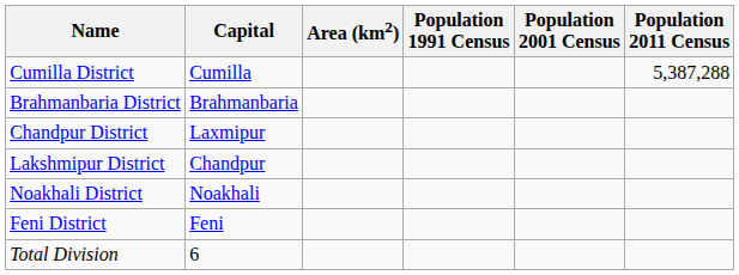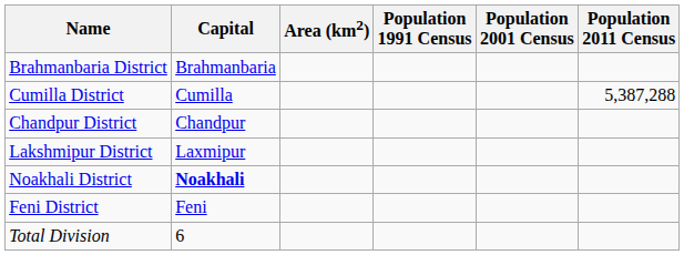 <table class="wikitable sortable" style="margin-bottom: 0;">
 <tr>
 <th>Name</th>
 <th>Capital</th>
 <th>Area (km<sup>2</sup>)</th>
 <th>Population <br> 1991 Census</th>
 <th>Population <br> 2001 Census</th>
 <th>Population <br> 2011 Census</th>
 </tr>
 <tr>
+<td><a href='#'>Brahmanbaria District</a></td>
+<td><a href='#'>Brahmanbaria</a></td>
+<td align="right"></td>
+<td align="right"></td>
+<td align="right"></td>
+<td align="right"></td>
+</tr>
+<tr>
 <td><a href='#'>Cumilla District</a></td>
 <td><a href='#'>Cumilla</a></td>
 <td align="right"></td>
 <td align="right"></td>
 <td align="right"></td>
 <td align="right">5,387,288</td>
 </tr>
 <tr>
-<td><a href='#'>Brahmanbaria District</a></td>
-<td><a href='#'>Brahmanbaria</a></td>
+<td><a href='#'>Chandpur District</a></td>
+<td><a href='#'>Chandpur</a></td>
 <td align="right"></td>
 <td align="right"></td>
 <td align="right"></td>
 <td align="right"></td>
 </tr>
 <tr>
-<td><a href='#'>Chandpur District</a></td>
+<td><a href='#'>Lakshmipur District</a></td>
 <td><a href='#'>Laxmipur</a></td>
 <td align="right"></td>
 <td align="right"></td>
 <td align="right"></td>
 <td align="right"></td>
 </tr>
 <tr>
-<td><a href='#'>Lakshmipur District</a></td>
-<td><a href='#'>Chandpur</a></td>
-<td align="right"></td>
-<td align="right"></td>
-<td align="right"></td>
-<td align="right"></td>
-</tr>
-<tr>
 <td><a href='#'>Noakhali District</a></td>
-<td><a href='#'>Noakhali</a></td>
+<td><strong><a href='#'>Noakhali</a></strong></td>
 <td align="right"></td>
 <td align="right"></td>
 <td align="right"></td>
 <td align="right"></td>
 </tr>
 <tr>
 <td><a href='#'>Feni District</a></td>
 <td><a href='#'>Feni</a></td>
 <td align="right"></td>
 <td align="right"></td>
 <td align="right"></td>
 <td align="right"></td>
 </tr>
 <tr>
 <td><em>Total Division</em></td>
 <td>6</td>
 <td align="right"></td>
 <td align="right"></td>
 <td align="right"></td>
 <td align="right"></td>
 </tr>
 </table>
